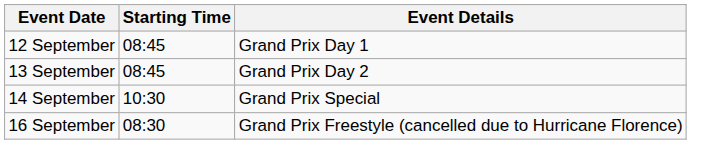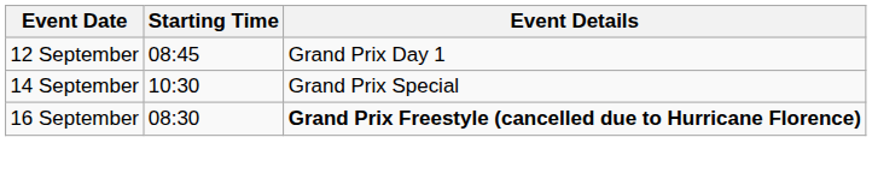 <table class="wikitable">
 <tr>
 <th>Event Date</th>
 <th>Starting Time</th>
 <th>Event Details</th>
 </tr>
 <tr>
 <td>12 September</td>
 <td>08:45</td>
 <td>Grand Prix Day 1</td>
 </tr>
 <tr>
-<td>13 September</td>
-<td>08:45</td>
-<td>Grand Prix Day 2</td>
-</tr>
-<tr>
 <td>14 September</td>
 <td>10:30</td>
 <td>Grand Prix Special</td>
 </tr>
 <tr>
 <td>16 September</td>
 <td>08:30</td>
-<td>Grand Prix Freestyle (cancelled due to Hurricane Florence)</td>
+<td><strong>Grand Prix Freestyle (cancelled due to Hurricane Florence)</strong></td>
 </tr>
 </table>
